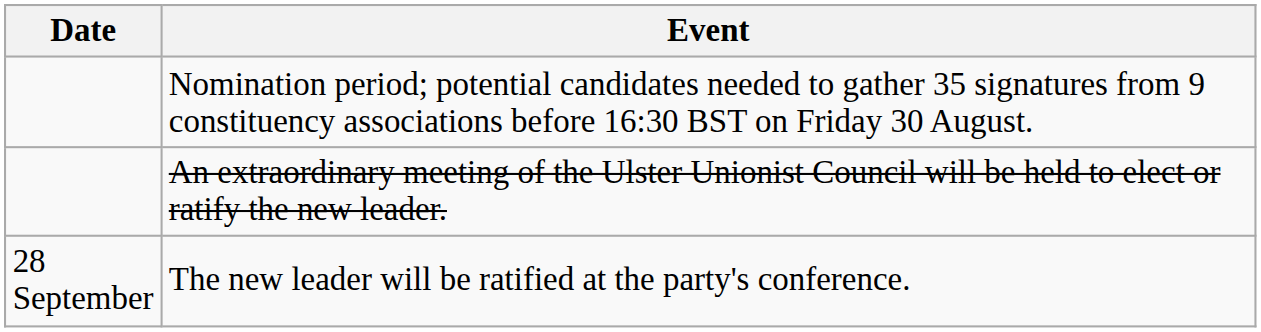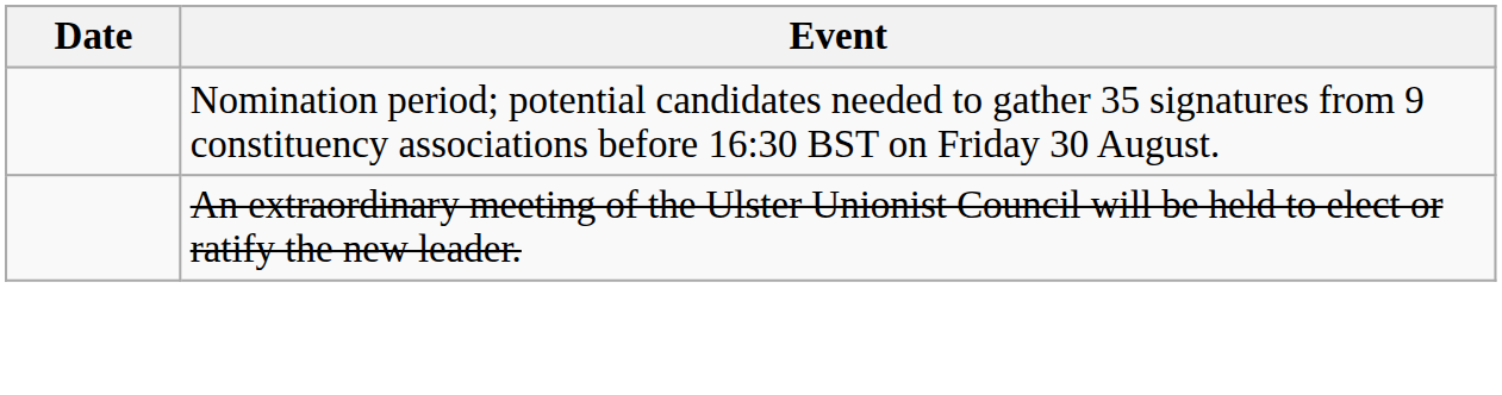 <table class="wikitable">
 <tr>
 <th style="width:4em">Date</th>
 <th>Event</th>
 </tr>
 <tr>
 <td></td>
 <td>Nomination period; potential candidates needed to gather 35 signatures from 9 constituency associations before 16:30 BST on Friday 30 August.</td>
 </tr>
 <tr>
 <td><s></s></td>
 <td><s>An extraordinary meeting of the Ulster Unionist Council will be held to elect or ratify the new leader.</s></td>
 </tr>
-<tr>
-<td>28 September</td>
-<td>The new leader will be ratified at the party's conference.</td>
-</tr>
 </table>
